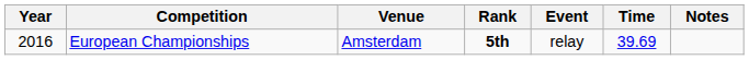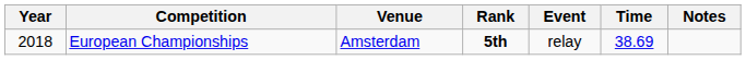 <table class="wikitable" width=60% style="font-size:100%; text-align:center;">
 <tr>
 <th>Year</th>
 <th>Competition</th>
 <th>Venue</th>
 <th>Rank</th>
 <th>Event</th>
 <th>Time</th>
 <th>Notes</th>
 </tr>
 <tr>
-<td>2016</td>
+<td>2018</td>
 <td align=left><a href='#'>European Championships</a></td>
 <td align=left> <a href='#'>Amsterdam</a></td>
 <td><strong>5th</strong></td>
 <td> relay</td>
-<td><a href='#'>39.69</a></td>
+<td><a href='#'>38.69</a></td>
 <td></td>
 </tr>
 </table>
